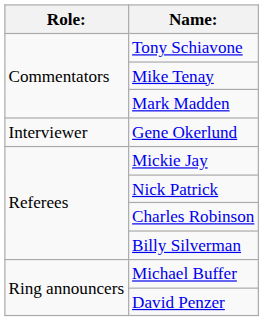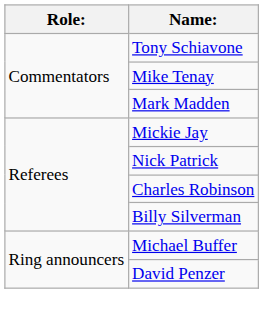 <table class=wikitable style="font-size:90%; margin: 0.5em 0 0.5em 1em; float: right; clear: right;">
 <tr>
 <th>Role:</th>
 <th>Name:</th>
 </tr>
 <tr>
 <td rowspan=3>Commentators</td>
 <td><a href='#'>Tony Schiavone</a></td>
 </tr>
 <tr>
 <td><a href='#'>Mike Tenay</a></td>
 </tr>
 <tr>
 <td><a href='#'>Mark Madden</a></td>
-</tr>
-<tr>
-<td>Interviewer</td>
-<td><a href='#'>Gene Okerlund</a></td>
 </tr>
 <tr>
 <td rowspan=4>Referees</td>
 <td><a href='#'>Mickie Jay</a></td>
 </tr>
 <tr>
 <td><a href='#'>Nick Patrick</a></td>
 </tr>
 <tr>
 <td><a href='#'>Charles Robinson</a></td>
 </tr>
 <tr>
 <td><a href='#'>Billy Silverman</a></td>
 </tr>
 <tr>
 <td rowspan=2>Ring announcers</td>
 <td><a href='#'>Michael Buffer</a></td>
 </tr>
 <tr>
 <td><a href='#'>David Penzer</a></td>
 </tr>
 </table>
